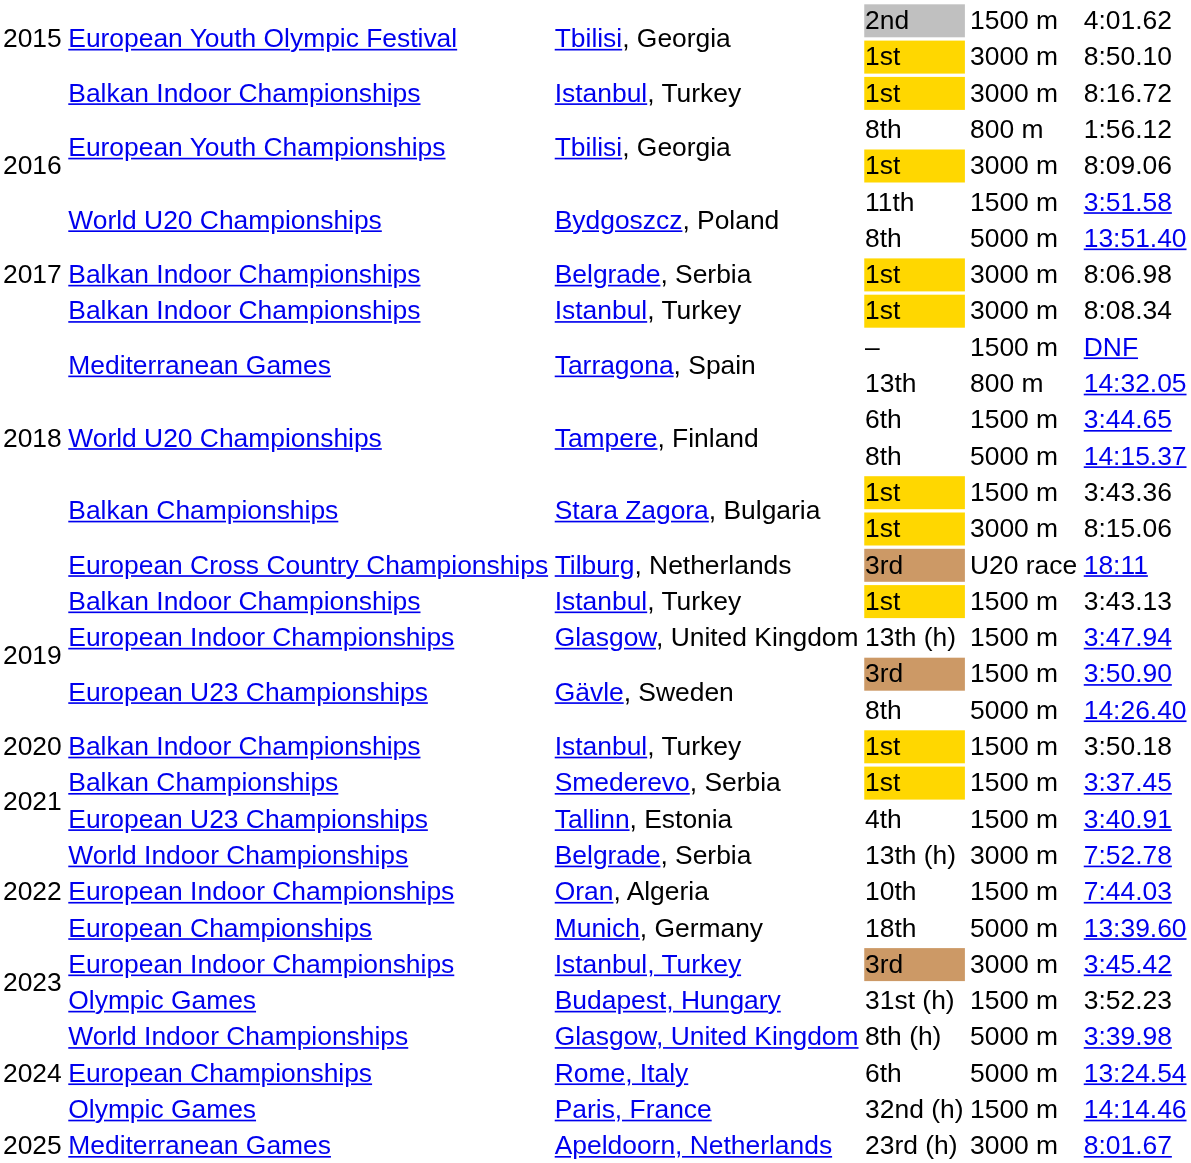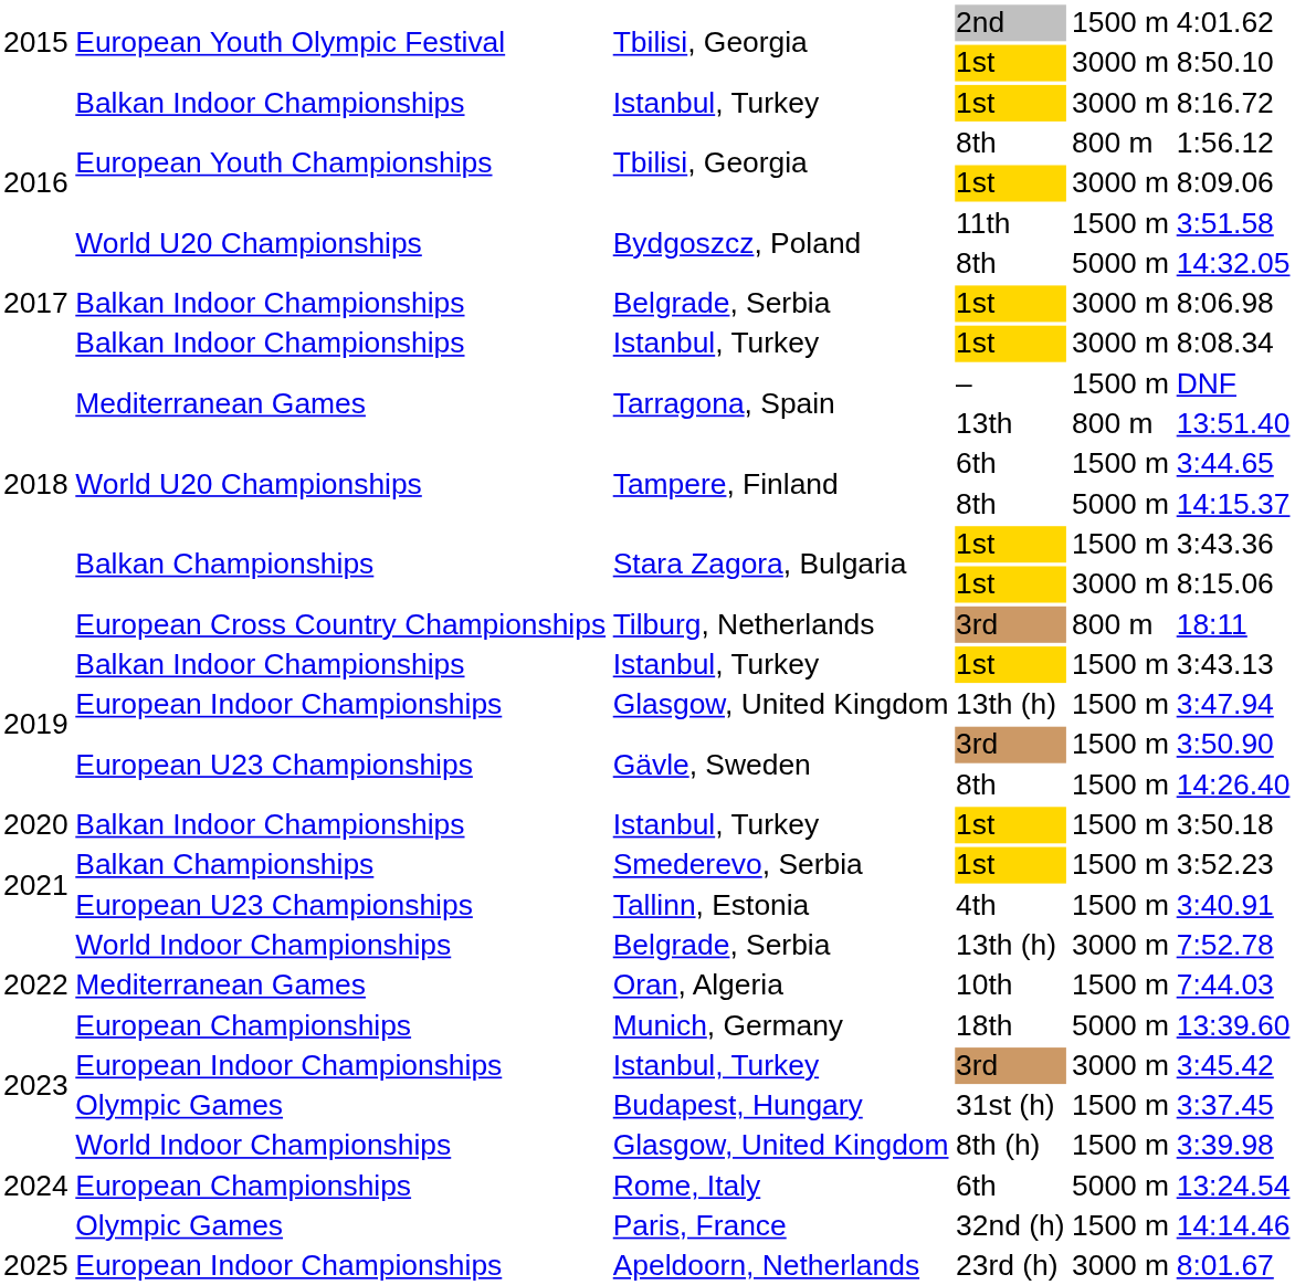 <table>
 <tr>
 <td rowspan=2>2015</td>
 <td rowspan=2><a href='#'>European Youth Olympic Festival</a></td>
 <td rowspan=2><a href='#'>Tbilisi</a>, Georgia</td>
 <td bgcolor=silver>2nd</td>
 <td>1500 m</td>
 <td>4:01.62</td>
 </tr>
 <tr>
 <td bgcolor=gold>1st</td>
 <td>3000 m</td>
 <td>8:50.10</td>
 </tr>
 <tr>
 <td rowspan=5>2016</td>
 <td><a href='#'>Balkan Indoor Championships</a></td>
 <td><a href='#'>Istanbul</a>, Turkey</td>
 <td bgcolor=gold>1st</td>
 <td>3000 m</td>
 <td>8:16.72</td>
 </tr>
 <tr>
 <td rowspan=2><a href='#'>European Youth Championships</a></td>
 <td rowspan=2><a href='#'>Tbilisi</a>, Georgia</td>
 <td>8th</td>
 <td>800 m</td>
 <td>1:56.12</td>
 </tr>
 <tr>
 <td bgcolor=gold>1st</td>
 <td>3000 m</td>
 <td>8:09.06</td>
 </tr>
 <tr>
 <td rowspan=2><a href='#'>World U20 Championships</a></td>
 <td rowspan=2><a href='#'>Bydgoszcz</a>, Poland</td>
 <td>11th</td>
 <td>1500 m</td>
 <td><a href='#'>3:51.58</a></td>
 </tr>
 <tr>
 <td>8th</td>
 <td>5000 m</td>
-<td><a href='#'>13:51.40</a></td>
+<td><a href='#'>14:32.05</a></td>
 </tr>
 <tr>
 <td>2017</td>
 <td><a href='#'>Balkan Indoor Championships</a></td>
 <td><a href='#'>Belgrade</a>, Serbia</td>
 <td bgcolor=gold>1st</td>
 <td>3000 m</td>
 <td>8:06.98</td>
 </tr>
 <tr>
 <td rowspan=8>2018</td>
 <td><a href='#'>Balkan Indoor Championships</a></td>
 <td><a href='#'>Istanbul</a>, Turkey</td>
 <td bgcolor=gold>1st</td>
 <td>3000 m</td>
 <td>8:08.34</td>
 </tr>
 <tr>
 <td rowspan=2><a href='#'>Mediterranean Games</a></td>
 <td rowspan=2><a href='#'>Tarragona</a>, Spain</td>
 <td>–</td>
 <td>1500 m</td>
 <td><a href='#'>DNF</a></td>
 </tr>
 <tr>
 <td>13th</td>
 <td>800 m</td>
-<td><a href='#'>14:32.05</a></td>
+<td><a href='#'>13:51.40</a></td>
 </tr>
 <tr>
 <td rowspan=2><a href='#'>World U20 Championships</a></td>
 <td rowspan=2><a href='#'>Tampere</a>, Finland</td>
 <td>6th</td>
 <td>1500 m</td>
 <td><a href='#'>3:44.65</a></td>
 </tr>
 <tr>
 <td>8th</td>
 <td>5000 m</td>
 <td><a href='#'>14:15.37</a></td>
 </tr>
 <tr>
 <td rowspan=2><a href='#'>Balkan Championships</a></td>
 <td rowspan=2><a href='#'>Stara Zagora</a>, Bulgaria</td>
 <td bgcolor=gold>1st</td>
 <td>1500 m</td>
 <td>3:43.36</td>
 </tr>
 <tr>
 <td bgcolor=gold>1st</td>
 <td>3000 m</td>
 <td>8:15.06</td>
 </tr>
 <tr>
 <td><a href='#'>European Cross Country Championships</a></td>
 <td><a href='#'>Tilburg</a>, Netherlands</td>
 <td bgcolor=cc9966>3rd</td>
-<td>U20 race</td>
+<td>800 m</td>
 <td><a href='#'>18:11</a></td>
 </tr>
 <tr>
 <td rowspan=4>2019</td>
 <td><a href='#'>Balkan Indoor Championships</a></td>
 <td><a href='#'>Istanbul</a>, Turkey</td>
 <td bgcolor=gold>1st</td>
 <td>1500 m</td>
 <td>3:43.13</td>
 </tr>
 <tr>
 <td><a href='#'>European Indoor Championships</a></td>
 <td><a href='#'>Glasgow</a>, United Kingdom</td>
 <td>13th (h)</td>
 <td>1500 m</td>
 <td><a href='#'>3:47.94</a></td>
 </tr>
 <tr>
 <td rowspan=2><a href='#'>European U23 Championships</a></td>
 <td rowspan=2><a href='#'>Gävle</a>, Sweden</td>
 <td bgcolor=cc9966>3rd</td>
 <td>1500 m</td>
 <td><a href='#'>3:50.90</a></td>
 </tr>
 <tr>
 <td>8th</td>
-<td>5000 m</td>
+<td>1500 m</td>
 <td><a href='#'>14:26.40</a></td>
 </tr>
 <tr>
 <td>2020</td>
 <td><a href='#'>Balkan Indoor Championships</a></td>
 <td><a href='#'>Istanbul</a>, Turkey</td>
 <td bgcolor=gold>1st</td>
 <td>1500 m</td>
 <td>3:50.18</td>
 </tr>
 <tr>
 <td rowspan=2>2021</td>
 <td><a href='#'>Balkan Championships</a></td>
 <td><a href='#'>Smederevo</a>, Serbia</td>
 <td bgcolor=gold>1st</td>
 <td>1500 m</td>
-<td><a href='#'>3:37.45</a></td>
+<td>3:52.23</td>
 </tr>
 <tr>
 <td><a href='#'>European U23 Championships</a></td>
 <td><a href='#'>Tallinn</a>, Estonia</td>
 <td>4th</td>
 <td>1500 m</td>
 <td><a href='#'>3:40.91</a></td>
 </tr>
 <tr>
 <td rowspan=3>2022</td>
 <td><a href='#'>World Indoor Championships</a></td>
 <td><a href='#'>Belgrade</a>, Serbia</td>
 <td>13th (h)</td>
 <td>3000 m</td>
 <td><a href='#'>7:52.78</a></td>
 </tr>
 <tr>
-<td><a href='#'>European Indoor Championships</a></td>
+<td><a href='#'>Mediterranean Games</a></td>
 <td><a href='#'>Oran</a>, Algeria</td>
 <td>10th</td>
 <td>1500 m</td>
 <td><a href='#'>7:44.03</a></td>
 </tr>
 <tr>
 <td><a href='#'>European Championships</a></td>
 <td><a href='#'>Munich</a>, Germany</td>
 <td>18th</td>
 <td>5000 m</td>
 <td><a href='#'>13:39.60</a></td>
 </tr>
 <tr>
 <td rowspan=2>2023</td>
 <td><a href='#'>European Indoor Championships</a></td>
 <td><a href='#'>Istanbul, Turkey</a></td>
 <td bgcolor=cc9966>3rd</td>
 <td>3000 m</td>
 <td><a href='#'>3:45.42</a></td>
 </tr>
 <tr>
 <td><a href='#'>Olympic Games</a></td>
 <td><a href='#'>Budapest, Hungary</a></td>
 <td>31st (h)</td>
 <td>1500 m</td>
-<td>3:52.23</td>
+<td><a href='#'>3:37.45</a></td>
 </tr>
 <tr>
 <td rowspan=3>2024</td>
 <td><a href='#'>World Indoor Championships</a></td>
 <td><a href='#'>Glasgow, United Kingdom</a></td>
 <td>8th (h)</td>
-<td>5000 m</td>
+<td>1500 m</td>
 <td><a href='#'>3:39.98</a></td>
 </tr>
 <tr>
 <td><a href='#'>European Championships</a></td>
 <td><a href='#'>Rome, Italy</a></td>
 <td>6th</td>
 <td>5000 m</td>
 <td><a href='#'>13:24.54</a></td>
 </tr>
 <tr>
 <td><a href='#'>Olympic Games</a></td>
 <td><a href='#'>Paris, France</a></td>
 <td>32nd (h)</td>
 <td>1500 m</td>
 <td><a href='#'>14:14.46</a></td>
 </tr>
 <tr>
 <td>2025</td>
-<td><a href='#'>Mediterranean Games</a></td>
+<td><a href='#'>European Indoor Championships</a></td>
 <td><a href='#'>Apeldoorn, Netherlands</a></td>
 <td>23rd (h)</td>
 <td>3000 m</td>
 <td><a href='#'>8:01.67</a></td>
 </tr>
 </table>
